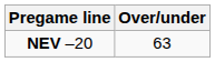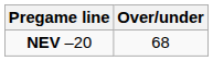 <table class="wikitable">
 <tr align="center">
 <th style=>Pregame line</th>
 <th style=>Over/under</th>
 </tr>
 <tr align="center">
 <td><strong>NEV</strong> –20</td>
-<td>63</td>
+<td>68</td>
 </tr>
 </table>
